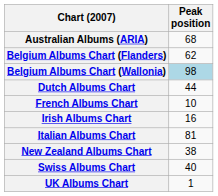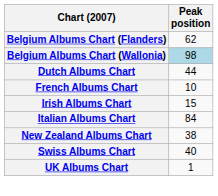 <table class="wikitable sortable plainrowheaders" style="text-align:center">
 <tr>
 <th>Chart (2007)</th>
 <th>Peak<br>position</th>
-</tr>
-<tr>
-<th scope="row">Australian Albums (<a href='#'>ARIA</a>)</th>
-<td>68</td>
 </tr>
 <tr>
 <th scope="row"><a href='#'>Belgium Albums Chart</a> (<a href='#'>Flanders</a>)</th>
 <td>62</td>
 </tr>
 <tr>
 <th scope="row"><a href='#'>Belgium Albums Chart</a> (<a href='#'>Wallonia</a>)</th>
 <td style="background: lightblue;">98</td>
 </tr>
 <tr>
 <th scope="row"><a href='#'>Dutch Albums Chart</a></th>
 <td>44</td>
 </tr>
 <tr>
 <th scope="row"><a href='#'>French Albums Chart</a></th>
 <td>10</td>
 </tr>
 <tr>
 <th scope="row"><a href='#'>Irish Albums Chart</a></th>
-<td>16</td>
+<td>15</td>
 </tr>
 <tr>
 <th scope="row"><a href='#'>Italian Albums Chart</a></th>
-<td>81</td>
+<td>84</td>
 </tr>
 <tr>
 <th scope="row"><a href='#'>New Zealand Albums Chart</a></th>
 <td>38</td>
 </tr>
 <tr>
 <th scope="row"><a href='#'>Swiss Albums Chart</a></th>
 <td>40</td>
 </tr>
 <tr>
 <th scope="row"><a href='#'>UK Albums Chart</a></th>
 <td>1</td>
 </tr>
 </table>
